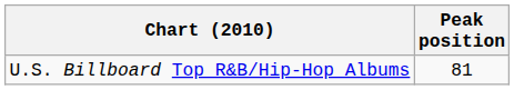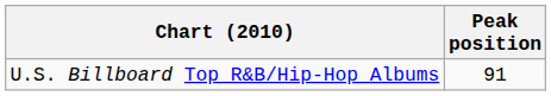 <table class="wikitable">
 <tr>
 <th>Chart (2010)</th>
 <th>Peak<br>position</th>
 </tr>
 <tr>
 <td align="left">U.S. <em>Billboard</em> <a href='#'>Top R&B/Hip-Hop Albums</a></td>
-<td style="text-align:center;">81</td>
+<td style="text-align:center;">91</td>
 </tr>
 </table>
